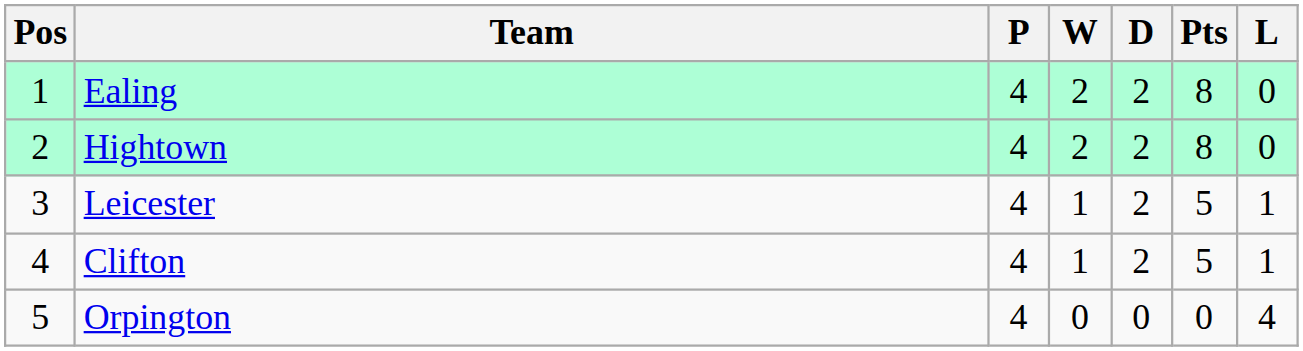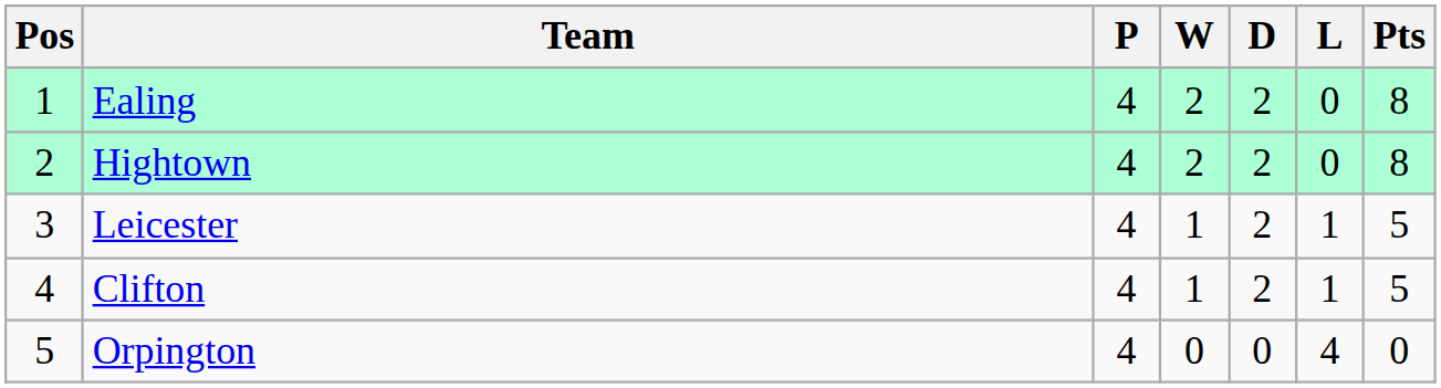 <table class="wikitable" style="font-size: 100%">
 <tr>
 <th width=20>Pos</th>
 <th width=400>Team</th>
 <th width=20>P</th>
 <th width=20>W</th>
 <th width=20>D</th>
+<th width=20>L</th>
 <th width=20>Pts</th>
-<th width=20>L</th>
 </tr>
 <tr align=center style="background: #ADFFD6;">
 <td>1</td>
 <td align="left"><a href='#'>Ealing</a></td>
 <td>4</td>
 <td>2</td>
 <td>2</td>
+<td>0</td>
 <td>8</td>
-<td>0</td>
 </tr>
 <tr align=center style="background: #ADFFD6;">
 <td>2</td>
 <td align="left"><a href='#'>Hightown</a></td>
 <td>4</td>
 <td>2</td>
 <td>2</td>
+<td>0</td>
 <td>8</td>
-<td>0</td>
 </tr>
 <tr align=center>
 <td>3</td>
 <td align="left"><a href='#'>Leicester</a></td>
 <td>4</td>
 <td>1</td>
 <td>2</td>
+<td>1</td>
 <td>5</td>
-<td>1</td>
 </tr>
 <tr align=center>
 <td>4</td>
 <td align="left"><a href='#'>Clifton</a></td>
 <td>4</td>
 <td>1</td>
 <td>2</td>
+<td>1</td>
 <td>5</td>
-<td>1</td>
 </tr>
 <tr align=center>
 <td>5</td>
 <td align="left"><a href='#'>Orpington</a></td>
 <td>4</td>
 <td>0</td>
 <td>0</td>
+<td>4</td>
 <td>0</td>
-<td>4</td>
 </tr>
 </table>
